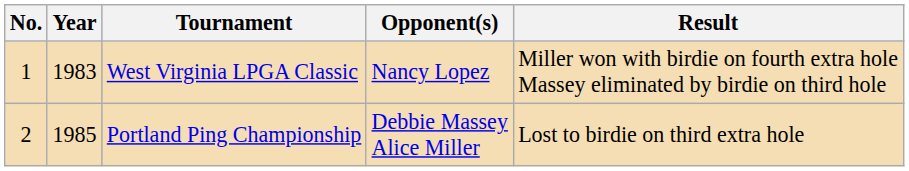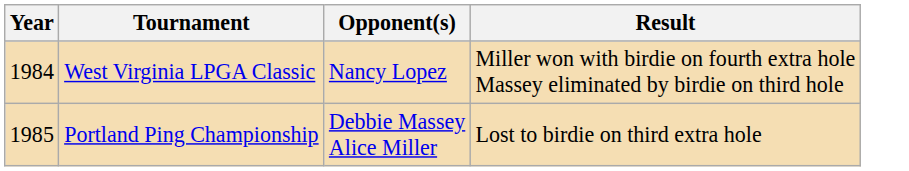 <table class="wikitable" style="font-size:95%;">
 <tr>
-<th>No.</th>
 <th>Year</th>
 <th>Tournament</th>
 <th>Opponent(s)</th>
 <th>Result</th>
 </tr>
 <tr style="background:#F5DEB3;">
-<td align=center>1</td>
-<td>1983</td>
+<td>1984</td>
 <td><a href='#'>West Virginia LPGA Classic</a></td>
 <td> <a href='#'>Nancy Lopez</a></td>
 <td>Miller won with birdie on fourth extra hole<br>Massey eliminated by birdie on third hole</td>
 </tr>
 <tr style="background:#F5DEB3;">
-<td align=center>2</td>
 <td>1985</td>
 <td><a href='#'>Portland Ping Championship</a></td>
 <td> <a href='#'>Debbie Massey</a><br> <a href='#'>Alice Miller</a></td>
 <td>Lost to birdie on third extra hole</td>
 </tr>
 </table>
